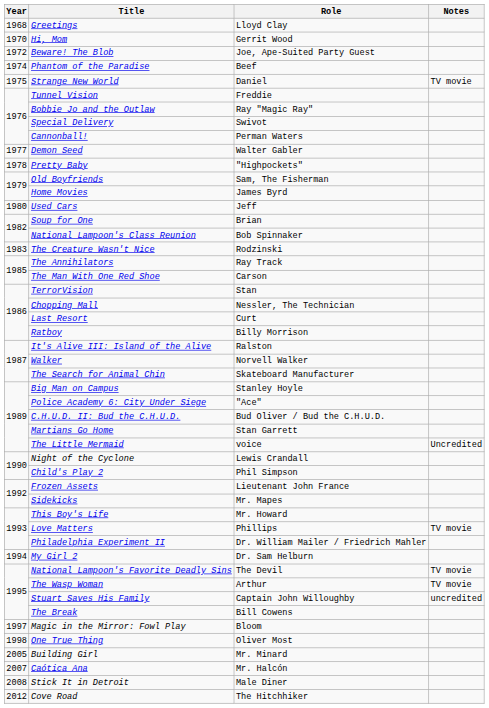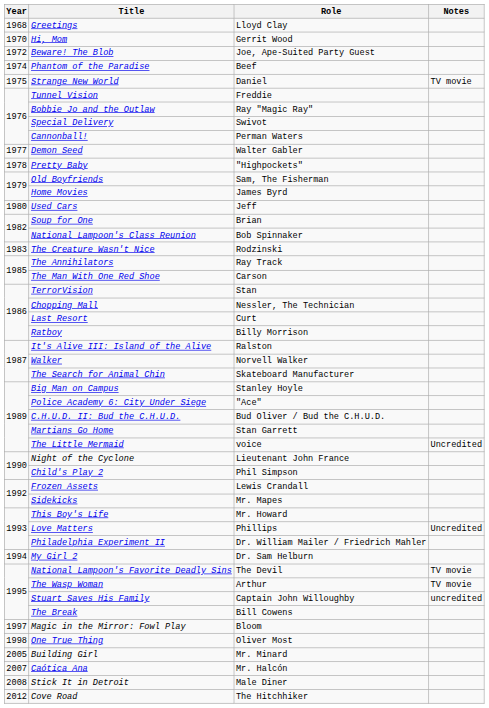 <table class="wikitable sortable plainrowheaders" style="white-space:nowrap">
 <tr>
 <th>Year</th>
 <th>Title</th>
 <th>Role</th>
 <th>Notes</th>
 </tr>
 <tr>
 <td>1968</td>
 <td><em><a href='#'>Greetings</a></em></td>
 <td>Lloyd Clay</td>
 <td></td>
 </tr>
 <tr>
 <td>1970</td>
 <td><em><a href='#'>Hi, Mom</a></em></td>
 <td>Gerrit Wood</td>
 <td></td>
 </tr>
 <tr>
 <td>1972</td>
 <td><em><a href='#'>Beware! The Blob</a></em></td>
 <td>Joe, Ape-Suited Party Guest</td>
 <td></td>
 </tr>
 <tr>
 <td>1974</td>
 <td><em><a href='#'>Phantom of the Paradise</a></em></td>
 <td>Beef</td>
 <td></td>
 </tr>
 <tr>
 <td>1975</td>
 <td><em><a href='#'>Strange New World</a></em></td>
 <td>Daniel</td>
 <td>TV movie</td>
 </tr>
 <tr>
 <td rowspan=4>1976</td>
 <td><em><a href='#'>Tunnel Vision</a></em></td>
 <td>Freddie</td>
 <td></td>
 </tr>
 <tr>
 <td><em><a href='#'>Bobbie Jo and the Outlaw</a></em></td>
 <td>Ray "Magic Ray"</td>
 <td></td>
 </tr>
 <tr>
 <td><em><a href='#'>Special Delivery</a></em></td>
 <td>Swivot</td>
 <td></td>
 </tr>
 <tr>
 <td><em><a href='#'>Cannonball!</a></em></td>
 <td>Perman Waters</td>
 <td></td>
 </tr>
 <tr>
 <td>1977</td>
 <td><em><a href='#'>Demon Seed</a></em></td>
 <td>Walter Gabler</td>
 <td></td>
 </tr>
 <tr>
 <td>1978</td>
 <td><em><a href='#'>Pretty Baby</a></em></td>
 <td>"Highpockets"</td>
 <td></td>
 </tr>
 <tr>
 <td rowspan=2>1979</td>
 <td><em><a href='#'>Old Boyfriends</a></em></td>
 <td>Sam, The Fisherman</td>
 <td></td>
 </tr>
 <tr>
 <td><em><a href='#'>Home Movies</a></em></td>
 <td>James Byrd</td>
 <td></td>
 </tr>
 <tr>
 <td>1980</td>
 <td><em><a href='#'>Used Cars</a></em></td>
 <td>Jeff</td>
 <td></td>
 </tr>
 <tr>
 <td rowspan=2>1982</td>
 <td><em><a href='#'>Soup for One</a></em></td>
 <td>Brian</td>
 <td></td>
 </tr>
 <tr>
 <td><em><a href='#'>National Lampoon's Class Reunion</a></em></td>
 <td>Bob Spinnaker</td>
 <td></td>
 </tr>
 <tr>
 <td>1983</td>
 <td><em><a href='#'>The Creature Wasn't Nice</a></em></td>
 <td>Rodzinski</td>
 <td></td>
 </tr>
 <tr>
 <td rowspan=2>1985</td>
 <td><em><a href='#'>The Annihilators</a></em></td>
 <td>Ray Track</td>
 <td></td>
 </tr>
 <tr>
 <td><em><a href='#'>The Man With One Red Shoe</a></em></td>
 <td>Carson</td>
 <td></td>
 </tr>
 <tr>
 <td rowspan=4>1986</td>
 <td><em><a href='#'>TerrorVision</a></em></td>
 <td>Stan</td>
 <td></td>
 </tr>
 <tr>
 <td><em><a href='#'>Chopping Mall</a></em></td>
 <td>Nessler, The Technician</td>
 <td></td>
 </tr>
 <tr>
 <td><em><a href='#'>Last Resort</a></em></td>
 <td>Curt</td>
 <td></td>
 </tr>
 <tr>
 <td><em><a href='#'>Ratboy</a></em></td>
 <td>Billy Morrison</td>
 <td></td>
 </tr>
 <tr>
 <td rowspan=3>1987</td>
 <td><em><a href='#'>It's Alive III: Island of the Alive</a></em></td>
 <td>Ralston</td>
 <td></td>
 </tr>
 <tr>
 <td><em><a href='#'>Walker</a></em></td>
 <td>Norvell Walker</td>
 <td></td>
 </tr>
 <tr>
 <td><em><a href='#'>The Search for Animal Chin</a></em></td>
 <td>Skateboard Manufacturer</td>
 <td></td>
 </tr>
 <tr>
 <td rowspan=5>1989</td>
 <td><em><a href='#'>Big Man on Campus</a></em></td>
 <td>Stanley Hoyle</td>
 <td></td>
 </tr>
 <tr>
 <td><em><a href='#'>Police Academy 6: City Under Siege</a></em></td>
 <td>"Ace"</td>
 <td></td>
 </tr>
 <tr>
 <td><em><a href='#'>C.H.U.D. II: Bud the C.H.U.D.</a></em></td>
 <td>Bud Oliver / Bud the C.H.U.D.</td>
 <td></td>
 </tr>
 <tr>
 <td><em><a href='#'>Martians Go Home</a></em></td>
 <td>Stan Garrett</td>
 <td></td>
 </tr>
 <tr>
 <td><em><a href='#'>The Little Mermaid</a></em></td>
 <td>voice</td>
 <td>Uncredited</td>
 </tr>
 <tr>
 <td rowspan=2>1990</td>
 <td><em>Night of the Cyclone</em></td>
-<td>Lewis Crandall</td>
+<td>Lieutenant John France</td>
 <td></td>
 </tr>
 <tr>
 <td><em><a href='#'>Child's Play 2</a></em></td>
 <td>Phil Simpson</td>
 <td></td>
 </tr>
 <tr>
 <td rowspan=2>1992</td>
 <td><em><a href='#'>Frozen Assets</a></em></td>
-<td>Lieutenant John France</td>
+<td>Lewis Crandall</td>
 <td></td>
 </tr>
 <tr>
 <td><em><a href='#'>Sidekicks</a></em></td>
 <td>Mr. Mapes</td>
 <td></td>
 </tr>
 <tr>
 <td rowspan=3>1993</td>
 <td><em><a href='#'>This Boy's Life</a></em></td>
 <td>Mr. Howard</td>
 <td></td>
 </tr>
 <tr>
 <td><em><a href='#'>Love Matters</a></em></td>
 <td>Phillips</td>
-<td>TV movie</td>
+<td>Uncredited</td>
 </tr>
 <tr>
 <td><em><a href='#'>Philadelphia Experiment II</a></em></td>
 <td>Dr. William Mailer / Friedrich Mahler</td>
 <td></td>
 </tr>
 <tr>
 <td>1994</td>
 <td><em><a href='#'>My Girl 2</a></em></td>
 <td>Dr. Sam Helburn</td>
 <td></td>
 </tr>
 <tr>
 <td rowspan=4>1995</td>
 <td><em><a href='#'>National Lampoon's Favorite Deadly Sins</a></em></td>
 <td>The Devil</td>
 <td>TV movie</td>
 </tr>
 <tr>
 <td><em><a href='#'>The Wasp Woman</a></em></td>
 <td>Arthur</td>
 <td>TV movie</td>
 </tr>
 <tr>
 <td><em><a href='#'>Stuart Saves His Family</a></em></td>
 <td>Captain John Willoughby</td>
 <td>uncredited</td>
 </tr>
 <tr>
 <td><em><a href='#'>The Break</a></em></td>
 <td>Bill Cowens</td>
 <td></td>
 </tr>
 <tr>
 <td>1997</td>
 <td><em>Magic in the Mirror: Fowl Play</em></td>
 <td>Bloom</td>
 <td></td>
 </tr>
 <tr>
 <td>1998</td>
 <td><em><a href='#'>One True Thing</a></em></td>
 <td>Oliver Most</td>
 <td></td>
 </tr>
 <tr>
 <td>2005</td>
 <td><em>Building Girl</em></td>
 <td>Mr. Minard</td>
 <td></td>
 </tr>
 <tr>
 <td>2007</td>
 <td><em><a href='#'>Caótica Ana</a></em></td>
 <td>Mr. Halcón</td>
 <td></td>
 </tr>
 <tr>
 <td>2008</td>
 <td><em>Stick It in Detroit</em></td>
 <td>Male Diner</td>
 <td></td>
 </tr>
 <tr>
 <td>2012</td>
 <td><em>Cove Road</em></td>
 <td>The Hitchhiker</td>
 <td></td>
 </tr>
 </table>
